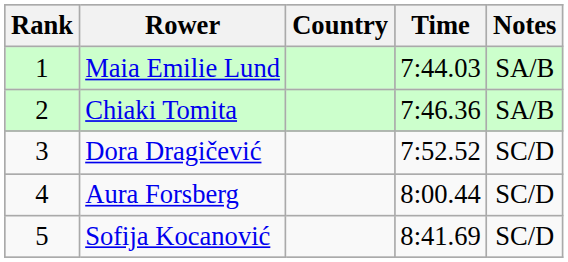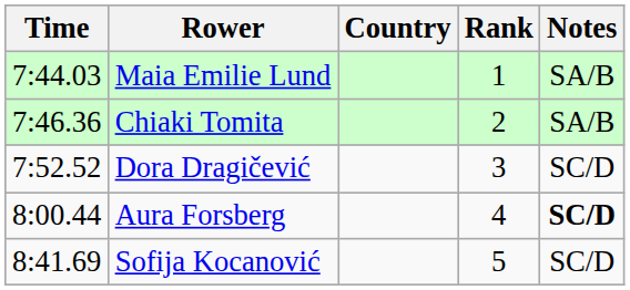 <table class="wikitable" style="text-align:center">
 <tr>
-<th>Rank</th>
+<th>Time</th>
 <th>Rower</th>
 <th>Country</th>
-<th>Time</th>
+<th>Rank</th>
 <th>Notes</th>
 </tr>
 <tr bgcolor=ccffcc>
-<td>1</td>
+<td>7:44.03</td>
 <td align="left"><a href='#'>Maia Emilie Lund</a></td>
 <td align="left"></td>
-<td>7:44.03</td>
+<td>1</td>
 <td>SA/B</td>
 </tr>
 <tr bgcolor=ccffcc>
-<td>2</td>
+<td>7:46.36</td>
 <td align="left"><a href='#'>Chiaki Tomita</a></td>
 <td align="left"></td>
-<td>7:46.36</td>
+<td>2</td>
 <td>SA/B</td>
 </tr>
 <tr>
-<td>3</td>
+<td>7:52.52</td>
 <td align="left"><a href='#'>Dora Dragičević</a></td>
 <td align="left"></td>
-<td>7:52.52</td>
+<td>3</td>
 <td>SC/D</td>
 </tr>
 <tr>
-<td>4</td>
+<td>8:00.44</td>
 <td align="left"><a href='#'>Aura Forsberg</a></td>
 <td align="left"></td>
-<td>8:00.44</td>
-<td>SC/D</td>
+<td>4</td>
+<td><strong>SC/D</strong></td>
 </tr>
 <tr>
-<td>5</td>
+<td>8:41.69</td>
 <td align="left"><a href='#'>Sofija Kocanović</a></td>
 <td align="left"></td>
-<td>8:41.69</td>
+<td>5</td>
 <td>SC/D</td>
 </tr>
 </table>
